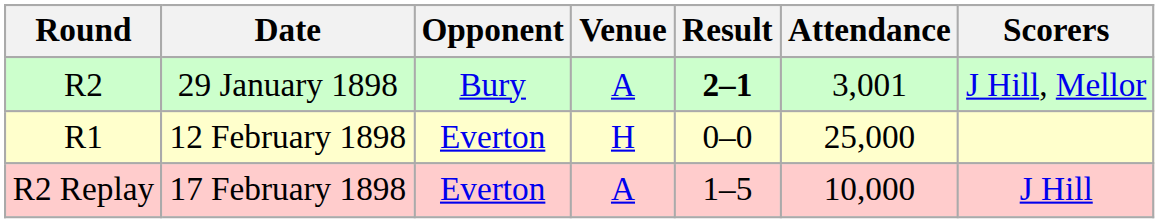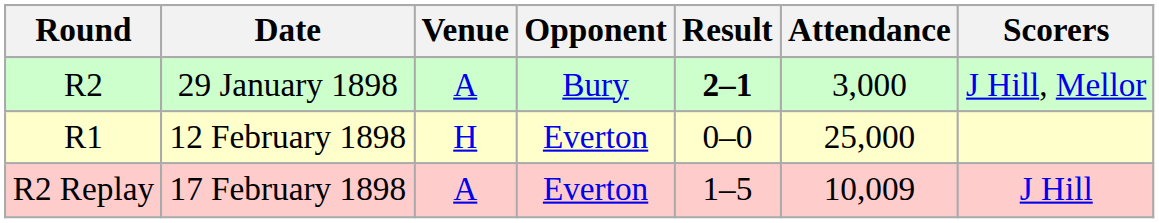 <table class="wikitable" style="font-size:100%; text-align:center">
 <tr>
 <th>Round</th>
 <th>Date</th>
+<th>Venue</th>
 <th>Opponent</th>
-<th>Venue</th>
 <th>Result</th>
 <th>Attendance</th>
 <th>Scorers</th>
 </tr>
 <tr style="background-color: #CCFFCC;">
 <td>R2</td>
 <td>29 January 1898</td>
+<td><a href='#'>A</a></td>
 <td><a href='#'>Bury</a></td>
-<td><a href='#'>A</a></td>
 <td><strong>2–1</strong></td>
-<td>3,001</td>
+<td>3,000</td>
 <td><a href='#'>J Hill</a>, <a href='#'>Mellor</a></td>
 </tr>
 <tr style="background-color: #FFFFCC;">
 <td>R1</td>
 <td>12 February 1898</td>
+<td><a href='#'>H</a></td>
 <td><a href='#'>Everton</a></td>
-<td><a href='#'>H</a></td>
 <td>0–0</td>
 <td>25,000</td>
 <td></td>
 </tr>
 <tr style="background-color: #FFCCCC;">
 <td>R2 Replay</td>
 <td>17 February 1898</td>
+<td><a href='#'>A</a></td>
 <td><a href='#'>Everton</a></td>
-<td><a href='#'>A</a></td>
 <td>1–5</td>
-<td>10,000</td>
+<td>10,009</td>
 <td><a href='#'>J Hill</a></td>
 </tr>
 </table>
